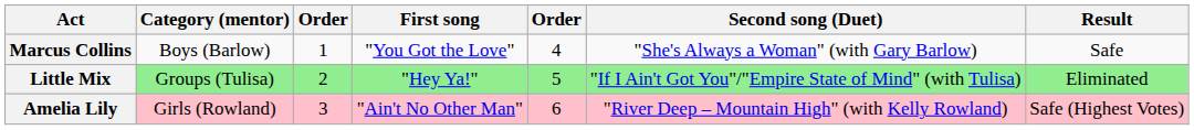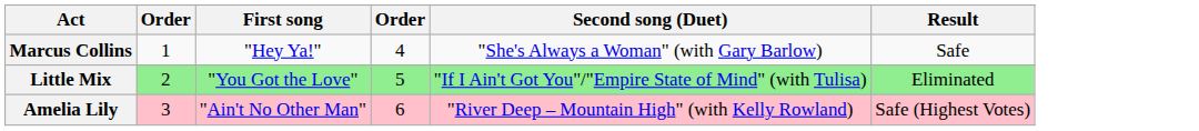 <table class="wikitable plainrowheaders" style="text-align:center;">
 <tr>
 <th scope="col">Act</th>
-<th scope="col">Category (mentor)</th>
 <th scope="col">Order</th>
 <th scope="col">First song</th>
 <th scope="col">Order</th>
 <th scope="col">Second song (Duet)</th>
 <th scope="col">Result</th>
 </tr>
 <tr>
 <th scope="row">Marcus Collins</th>
-<td>Boys (Barlow)</td>
 <td>1</td>
-<td>"<a href='#'>You Got the Love</a>"</td>
+<td>"<a href='#'>Hey Ya!</a>"</td>
 <td>4</td>
 <td>"<a href='#'>She's Always a Woman</a>" (with <a href='#'>Gary Barlow</a>)</td>
 <td>Safe</td>
 </tr>
 <tr style="background:lightgreen;">
 <th scope="row">Little Mix</th>
-<td>Groups (Tulisa)</td>
 <td>2</td>
-<td>"<a href='#'>Hey Ya!</a>"</td>
+<td>"<a href='#'>You Got the Love</a>"</td>
 <td>5</td>
 <td>"<a href='#'>If I Ain't Got You</a>"/"<a href='#'>Empire State of Mind</a>" (with <a href='#'>Tulisa</a>)</td>
 <td>Eliminated</td>
 </tr>
 <tr style="background:pink;">
 <th scope="row">Amelia Lily</th>
-<td>Girls (Rowland)</td>
 <td>3</td>
 <td>"<a href='#'>Ain't No Other Man</a>"</td>
 <td>6</td>
 <td>"<a href='#'>River Deep – Mountain High</a>" (with <a href='#'>Kelly Rowland</a>)</td>
 <td>Safe (Highest Votes)</td>
 </tr>
 </table>
